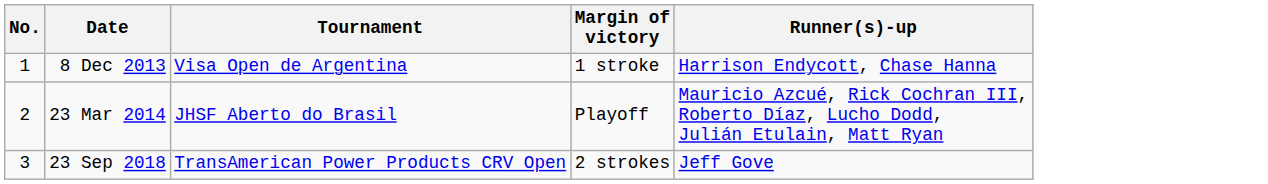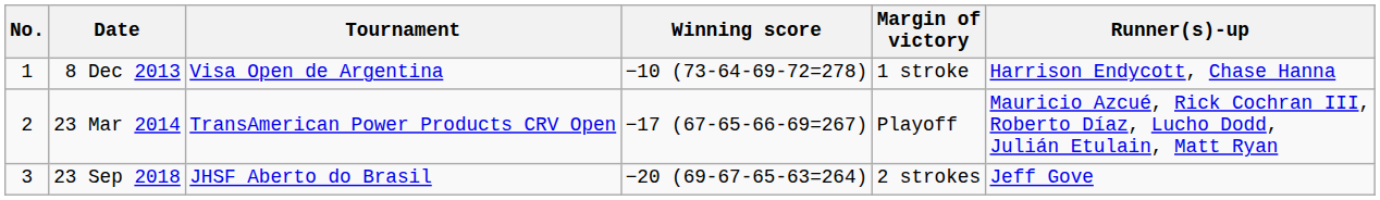 <table class="wikitable" style="font-size:95%;">
 <tr>
 <th>No.</th>
 <th>Date</th>
 <th>Tournament</th>
+<th>Winning score</th>
 <th>Margin of<br>victory</th>
 <th>Runner(s)-up</th>
 </tr>
 <tr>
 <td align=center>1</td>
 <td align=right>8 Dec <a href='#'>2013</a></td>
 <td><a href='#'>Visa Open de Argentina</a></td>
+<td>−10 (73-64-69-72=278)</td>
 <td>1 stroke</td>
 <td> <a href='#'>Harrison Endycott</a>,  <a href='#'>Chase Hanna</a></td>
 </tr>
 <tr>
 <td align=center>2</td>
 <td align=right>23 Mar <a href='#'>2014</a></td>
-<td><a href='#'>JHSF Aberto do Brasil</a></td>
+<td><a href='#'>TransAmerican Power Products CRV Open</a></td>
+<td>−17 (67-65-66-69=267)</td>
 <td>Playoff</td>
 <td> <a href='#'>Mauricio Azcué</a>,  <a href='#'>Rick Cochran III</a>,<br> <a href='#'>Roberto Díaz</a>,  <a href='#'>Lucho Dodd</a>,<br> <a href='#'>Julián Etulain</a>,  <a href='#'>Matt Ryan</a></td>
 </tr>
 <tr>
 <td align=center>3</td>
 <td align=right>23 Sep <a href='#'>2018</a></td>
-<td><a href='#'>TransAmerican Power Products CRV Open</a></td>
+<td><a href='#'>JHSF Aberto do Brasil</a></td>
+<td>−20 (69-67-65-63=264)</td>
 <td>2 strokes</td>
 <td> <a href='#'>Jeff Gove</a></td>
 </tr>
 </table>
